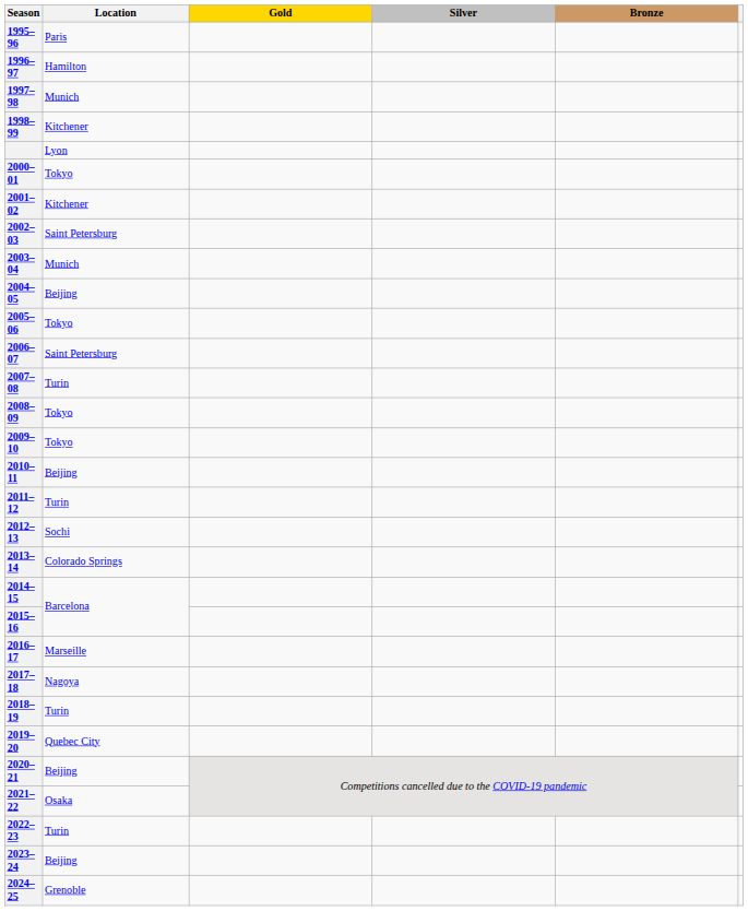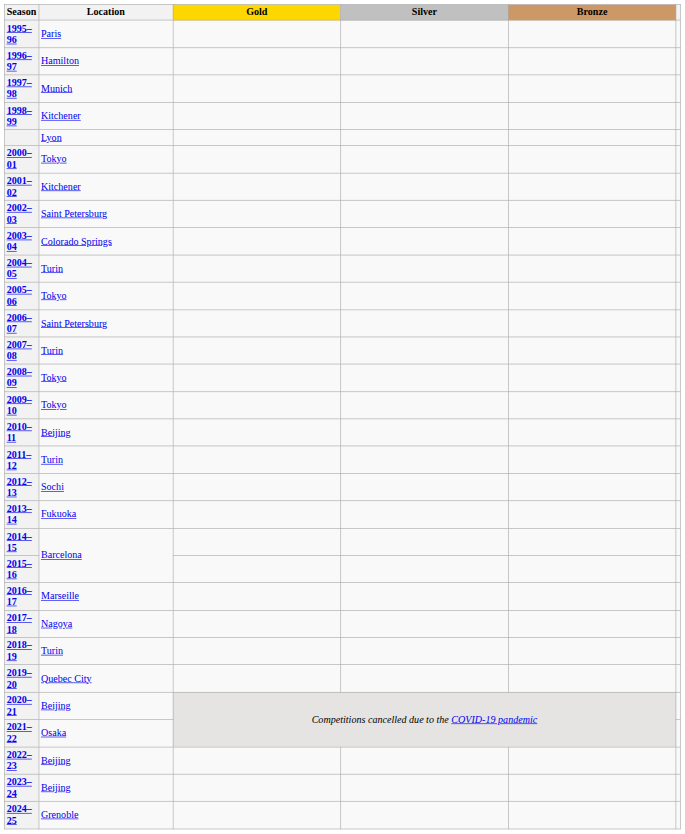 <table class="wikitable unsortable" style="text-align:left; width:85%">
 <tr>
 <th scope="col" style="text-align:center">Season</th>
 <th scope="col" style="text-align:center; width:20%">Location</th>
 <th scope="col" style="text-align:center; width:25%; background:gold">Gold</th>
 <th scope="col" style="text-align:center; width:25%; background:silver">Silver</th>
 <th scope="col" style="text-align:center; width:25%; background:#c96">Bronze</th>
 <th scope="col" style="text-align:center"></th>
 </tr>
 <tr>
 <th scope="row" style="text-align:left"><a href='#'>1995–96</a></th>
 <td> <a href='#'>Paris</a></td>
 <td></td>
 <td></td>
 <td></td>
 <td></td>
 </tr>
 <tr>
 <th scope="row" style="text-align:left"><a href='#'>1996–97</a></th>
 <td> <a href='#'>Hamilton</a></td>
 <td></td>
 <td></td>
 <td></td>
 <td></td>
 </tr>
 <tr>
 <th scope="row" style="text-align:left"><a href='#'>1997–98</a></th>
 <td> <a href='#'>Munich</a></td>
 <td></td>
 <td></td>
 <td></td>
 <td></td>
 </tr>
 <tr>
 <th scope="row" style="text-align:left"><a href='#'>1998–99</a></th>
 <td> <a href='#'>Kitchener</a></td>
 <td></td>
 <td></td>
 <td></td>
 <td></td>
 </tr>
 <tr>
 <th scope="row" style="text-align:left"></th>
 <td> <a href='#'>Lyon</a></td>
 <td></td>
 <td></td>
 <td></td>
 <td></td>
 </tr>
 <tr>
 <th scope="row" style="text-align:left"><a href='#'>2000–01</a></th>
 <td> <a href='#'>Tokyo</a></td>
 <td></td>
 <td></td>
 <td></td>
 <td></td>
 </tr>
 <tr>
 <th scope="row" style="text-align:left"><a href='#'>2001–02</a></th>
 <td> <a href='#'>Kitchener</a></td>
 <td></td>
 <td></td>
 <td></td>
 <td></td>
 </tr>
 <tr>
 <th scope="row" style="text-align:left"><a href='#'>2002–03</a></th>
 <td> <a href='#'>Saint Petersburg</a></td>
 <td></td>
 <td></td>
 <td></td>
 <td></td>
 </tr>
 <tr>
 <th scope="row" style="text-align:left"><a href='#'>2003–04</a></th>
-<td> <a href='#'>Munich</a></td>
+<td> <a href='#'>Colorado Springs</a></td>
 <td></td>
 <td></td>
 <td></td>
 <td></td>
 </tr>
 <tr>
 <th scope="row" style="text-align:left"><a href='#'>2004–05</a></th>
-<td> <a href='#'>Beijing</a></td>
+<td> <a href='#'>Turin</a></td>
 <td></td>
 <td></td>
 <td></td>
 <td></td>
 </tr>
 <tr>
 <th scope="row" style="text-align:left"><a href='#'>2005–06</a></th>
 <td> <a href='#'>Tokyo</a></td>
 <td></td>
 <td></td>
 <td></td>
 <td></td>
 </tr>
 <tr>
 <th scope="row" style="text-align:left"><a href='#'>2006–07</a></th>
 <td> <a href='#'>Saint Petersburg</a></td>
 <td></td>
 <td></td>
 <td></td>
 <td></td>
 </tr>
 <tr>
 <th scope="row" style="text-align:left"><a href='#'>2007–08</a></th>
 <td> <a href='#'>Turin</a></td>
 <td></td>
 <td></td>
 <td></td>
 <td></td>
 </tr>
 <tr>
 <th scope="row" style="text-align:left"><a href='#'>2008–09</a></th>
 <td> <a href='#'>Tokyo</a></td>
 <td></td>
 <td></td>
 <td></td>
 <td></td>
 </tr>
 <tr>
 <th scope="row" style="text-align:left"><a href='#'>2009–10</a></th>
 <td> <a href='#'>Tokyo</a></td>
 <td></td>
 <td></td>
 <td></td>
 <td></td>
 </tr>
 <tr>
 <th scope="row" style="text-align:left"><a href='#'>2010–11</a></th>
 <td> <a href='#'>Beijing</a></td>
 <td></td>
 <td></td>
 <td></td>
 <td></td>
 </tr>
 <tr>
 <th scope="row" style="text-align:left"><a href='#'>2011–12</a></th>
 <td> <a href='#'>Turin</a></td>
 <td></td>
 <td></td>
 <td></td>
 <td></td>
 </tr>
 <tr>
 <th scope="row" style="text-align:left"><a href='#'>2012–13</a></th>
 <td> <a href='#'>Sochi</a></td>
 <td></td>
 <td></td>
 <td></td>
 <td></td>
 </tr>
 <tr>
 <th scope="row" style="text-align:left"><a href='#'>2013–14</a></th>
-<td> <a href='#'>Colorado Springs</a></td>
+<td> <a href='#'>Fukuoka</a></td>
 <td></td>
 <td></td>
 <td></td>
 <td></td>
 </tr>
 <tr>
 <th scope="row" style="text-align:left"><a href='#'>2014–15</a></th>
 <td rowspan="2"> <a href='#'>Barcelona</a></td>
 <td></td>
 <td></td>
 <td></td>
 <td></td>
 </tr>
 <tr>
 <th scope="row" style="text-align:left"><a href='#'>2015–16</a></th>
 <td></td>
 <td></td>
 <td></td>
 <td></td>
 </tr>
 <tr>
 <th scope="row" style="text-align:left"><a href='#'>2016–17</a></th>
 <td> <a href='#'>Marseille</a></td>
 <td></td>
 <td></td>
 <td></td>
 <td></td>
 </tr>
 <tr>
 <th scope="row" style="text-align:left"><a href='#'>2017–18</a></th>
 <td> <a href='#'>Nagoya</a></td>
 <td></td>
 <td></td>
 <td></td>
 <td></td>
 </tr>
 <tr>
 <th scope="row" style="text-align:left"><a href='#'>2018–19</a></th>
 <td> <a href='#'>Turin</a></td>
 <td></td>
 <td></td>
 <td></td>
 <td></td>
 </tr>
 <tr>
 <th scope="row" style="text-align:left"><a href='#'>2019–20</a></th>
 <td> <a href='#'>Quebec City</a></td>
 <td></td>
 <td></td>
 <td></td>
 <td></td>
 </tr>
 <tr>
 <th scope="row" style="text-align:left"><a href='#'>2020–21</a></th>
 <td> <a href='#'>Beijing</a></td>
 <td colspan="3" rowspan="2" align="center" bgcolor="e5e4e2"><em>Competitions cancelled due to the <a href='#'>COVID-19 pandemic</a></em></td>
 <td></td>
 </tr>
 <tr>
 <th scope="row" style="text-align:left"><a href='#'>2021–22</a></th>
 <td> <a href='#'>Osaka</a></td>
 <td></td>
 </tr>
 <tr>
 <th scope="row" style="text-align:left"><a href='#'>2022–23</a></th>
-<td> <a href='#'>Turin</a></td>
+<td> <a href='#'>Beijing</a></td>
 <td></td>
 <td></td>
 <td></td>
 <td></td>
 </tr>
 <tr>
 <th scope="row" style="text-align:left"><a href='#'>2023–24</a></th>
 <td> <a href='#'>Beijing</a></td>
 <td></td>
 <td></td>
 <td></td>
 <td></td>
 </tr>
 <tr>
 <th scope="row" style="text-align:left"><a href='#'>2024–25</a></th>
 <td> <a href='#'>Grenoble</a></td>
 <td></td>
 <td></td>
 <td></td>
 <td></td>
 </tr>
 </table>
